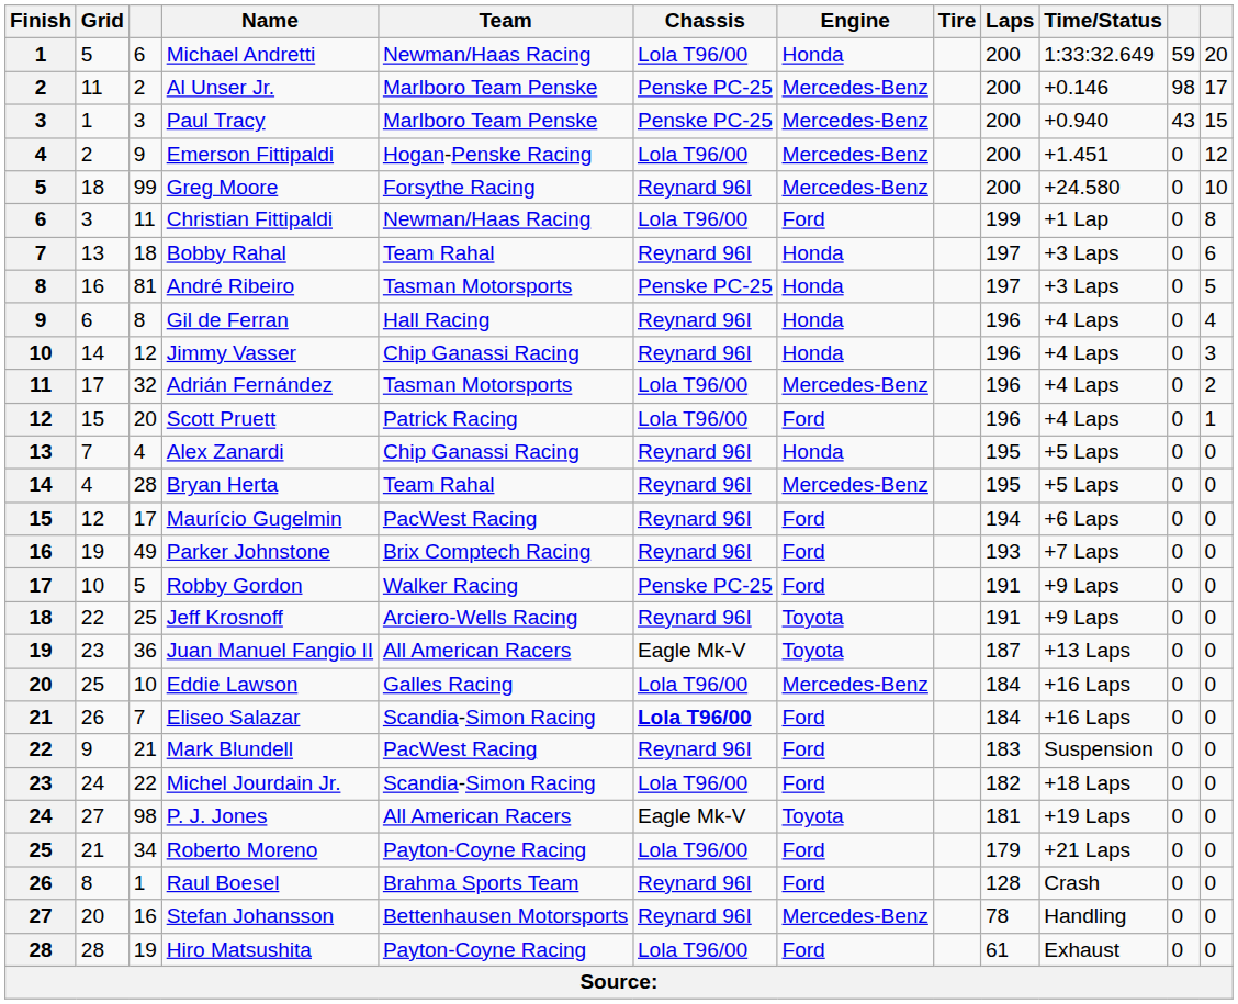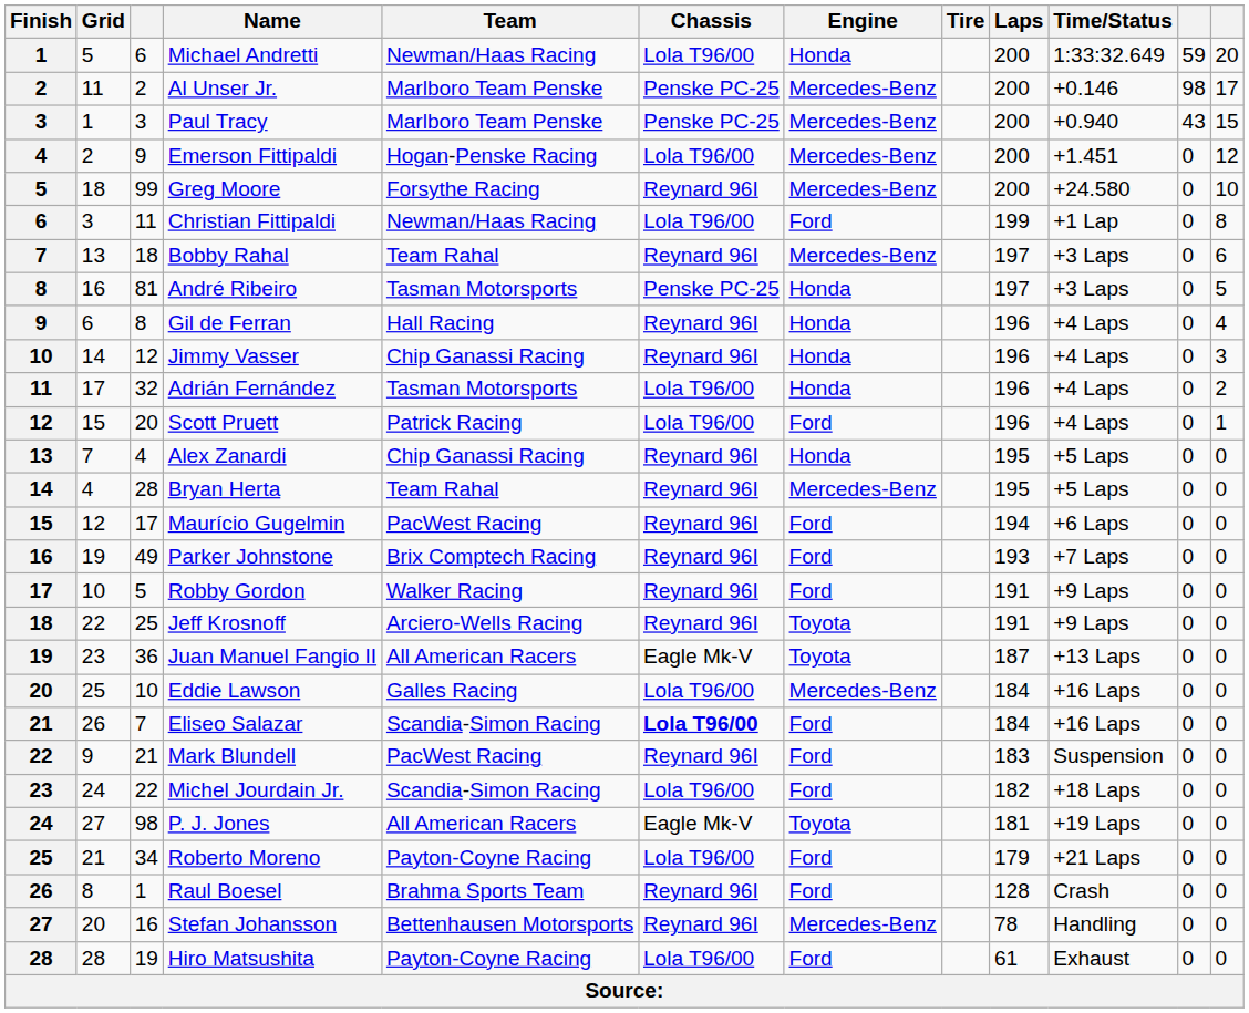 <table class="wikitable">
 <tr>
 <th>Finish</th>
 <th>Grid</th>
 <th></th>
 <th>Name</th>
 <th>Team</th>
 <th>Chassis</th>
 <th>Engine</th>
 <th>Tire</th>
 <th>Laps</th>
 <th>Time/Status</th>
 <th></th>
 <th></th>
 </tr>
 <tr>
 <th>1</th>
 <td>5</td>
 <td>6</td>
 <td> <a href='#'>Michael Andretti</a></td>
 <td><a href='#'>Newman/Haas Racing</a></td>
 <td><a href='#'>Lola T96/00</a></td>
 <td><a href='#'>Honda</a></td>
 <td></td>
 <td>200</td>
 <td>1:33:32.649</td>
 <td>59</td>
 <td>20</td>
 </tr>
 <tr>
 <th>2</th>
 <td>11</td>
 <td>2</td>
 <td> <a href='#'>Al Unser Jr.</a></td>
 <td><a href='#'>Marlboro Team Penske</a></td>
 <td><a href='#'>Penske PC-25</a></td>
 <td><a href='#'>Mercedes-Benz</a></td>
 <td></td>
 <td>200</td>
 <td>+0.146</td>
 <td>98</td>
 <td>17</td>
 </tr>
 <tr>
 <th>3</th>
 <td>1</td>
 <td>3</td>
 <td> <a href='#'>Paul Tracy</a></td>
 <td><a href='#'>Marlboro Team Penske</a></td>
 <td><a href='#'>Penske PC-25</a></td>
 <td><a href='#'>Mercedes-Benz</a></td>
 <td></td>
 <td>200</td>
 <td>+0.940</td>
 <td>43</td>
 <td>15</td>
 </tr>
 <tr>
 <th>4</th>
 <td>2</td>
 <td>9</td>
 <td> <a href='#'>Emerson Fittipaldi</a></td>
 <td><a href='#'>Hogan</a>-<a href='#'>Penske Racing</a></td>
 <td><a href='#'>Lola T96/00</a></td>
 <td><a href='#'>Mercedes-Benz</a></td>
 <td></td>
 <td>200</td>
 <td>+1.451</td>
 <td>0</td>
 <td>12</td>
 </tr>
 <tr>
 <th>5</th>
 <td>18</td>
 <td>99</td>
 <td> <a href='#'>Greg Moore</a></td>
 <td><a href='#'>Forsythe Racing</a></td>
 <td><a href='#'>Reynard 96I</a></td>
 <td><a href='#'>Mercedes-Benz</a></td>
 <td></td>
 <td>200</td>
 <td>+24.580</td>
 <td>0</td>
 <td>10</td>
 </tr>
 <tr>
 <th>6</th>
 <td>3</td>
 <td>11</td>
 <td> <a href='#'>Christian Fittipaldi</a></td>
 <td><a href='#'>Newman/Haas Racing</a></td>
 <td><a href='#'>Lola T96/00</a></td>
 <td><a href='#'>Ford</a></td>
 <td></td>
 <td>199</td>
 <td>+1 Lap</td>
 <td>0</td>
 <td>8</td>
 </tr>
 <tr>
 <th>7</th>
 <td>13</td>
 <td>18</td>
 <td> <a href='#'>Bobby Rahal</a></td>
 <td><a href='#'>Team Rahal</a></td>
 <td><a href='#'>Reynard 96I</a></td>
-<td><a href='#'>Honda</a></td>
+<td><a href='#'>Mercedes-Benz</a></td>
 <td></td>
 <td>197</td>
 <td>+3 Laps</td>
 <td>0</td>
 <td>6</td>
 </tr>
 <tr>
 <th>8</th>
 <td>16</td>
 <td>81</td>
 <td> <a href='#'>André Ribeiro</a></td>
 <td><a href='#'>Tasman Motorsports</a></td>
 <td><a href='#'>Penske PC-25</a></td>
 <td><a href='#'>Honda</a></td>
 <td></td>
 <td>197</td>
 <td>+3 Laps</td>
 <td>0</td>
 <td>5</td>
 </tr>
 <tr>
 <th>9</th>
 <td>6</td>
 <td>8</td>
 <td> <a href='#'>Gil de Ferran</a></td>
 <td><a href='#'>Hall Racing</a></td>
 <td><a href='#'>Reynard 96I</a></td>
 <td><a href='#'>Honda</a></td>
 <td></td>
 <td>196</td>
 <td>+4 Laps</td>
 <td>0</td>
 <td>4</td>
 </tr>
 <tr>
 <th>10</th>
 <td>14</td>
 <td>12</td>
 <td> <a href='#'>Jimmy Vasser</a></td>
 <td><a href='#'>Chip Ganassi Racing</a></td>
 <td><a href='#'>Reynard 96I</a></td>
 <td><a href='#'>Honda</a></td>
 <td></td>
 <td>196</td>
 <td>+4 Laps</td>
 <td>0</td>
 <td>3</td>
 </tr>
 <tr>
 <th>11</th>
 <td>17</td>
 <td>32</td>
 <td> <a href='#'>Adrián Fernández</a></td>
 <td><a href='#'>Tasman Motorsports</a></td>
 <td><a href='#'>Lola T96/00</a></td>
-<td><a href='#'>Mercedes-Benz</a></td>
+<td><a href='#'>Honda</a></td>
 <td></td>
 <td>196</td>
 <td>+4 Laps</td>
 <td>0</td>
 <td>2</td>
 </tr>
 <tr>
 <th>12</th>
 <td>15</td>
 <td>20</td>
 <td> <a href='#'>Scott Pruett</a></td>
 <td><a href='#'>Patrick Racing</a></td>
 <td><a href='#'>Lola T96/00</a></td>
 <td><a href='#'>Ford</a></td>
 <td></td>
 <td>196</td>
 <td>+4 Laps</td>
 <td>0</td>
 <td>1</td>
 </tr>
 <tr>
 <th>13</th>
 <td>7</td>
 <td>4</td>
 <td> <a href='#'>Alex Zanardi</a></td>
 <td><a href='#'>Chip Ganassi Racing</a></td>
 <td><a href='#'>Reynard 96I</a></td>
 <td><a href='#'>Honda</a></td>
 <td></td>
 <td>195</td>
 <td>+5 Laps</td>
 <td>0</td>
 <td>0</td>
 </tr>
 <tr>
 <th>14</th>
 <td>4</td>
 <td>28</td>
 <td> <a href='#'>Bryan Herta</a></td>
 <td><a href='#'>Team Rahal</a></td>
 <td><a href='#'>Reynard 96I</a></td>
 <td><a href='#'>Mercedes-Benz</a></td>
 <td></td>
 <td>195</td>
 <td>+5 Laps</td>
 <td>0</td>
 <td>0</td>
 </tr>
 <tr>
 <th>15</th>
 <td>12</td>
 <td>17</td>
 <td> <a href='#'>Maurício Gugelmin</a></td>
 <td><a href='#'>PacWest Racing</a></td>
 <td><a href='#'>Reynard 96I</a></td>
 <td><a href='#'>Ford</a></td>
 <td></td>
 <td>194</td>
 <td>+6 Laps</td>
 <td>0</td>
 <td>0</td>
 </tr>
 <tr>
 <th>16</th>
 <td>19</td>
 <td>49</td>
 <td> <a href='#'>Parker Johnstone</a></td>
 <td><a href='#'>Brix Comptech Racing</a></td>
 <td><a href='#'>Reynard 96I</a></td>
 <td><a href='#'>Ford</a></td>
 <td></td>
 <td>193</td>
 <td>+7 Laps</td>
 <td>0</td>
 <td>0</td>
 </tr>
 <tr>
 <th>17</th>
 <td>10</td>
 <td>5</td>
 <td> <a href='#'>Robby Gordon</a></td>
 <td><a href='#'>Walker Racing</a></td>
-<td><a href='#'>Penske PC-25</a></td>
+<td><a href='#'>Reynard 96I</a></td>
 <td><a href='#'>Ford</a></td>
 <td></td>
 <td>191</td>
 <td>+9 Laps</td>
 <td>0</td>
 <td>0</td>
 </tr>
 <tr>
 <th>18</th>
 <td>22</td>
 <td>25</td>
 <td> <a href='#'>Jeff Krosnoff</a></td>
 <td><a href='#'>Arciero-Wells Racing</a></td>
 <td><a href='#'>Reynard 96I</a></td>
 <td><a href='#'>Toyota</a></td>
 <td></td>
 <td>191</td>
 <td>+9 Laps</td>
 <td>0</td>
 <td>0</td>
 </tr>
 <tr>
 <th>19</th>
 <td>23</td>
 <td>36</td>
 <td> <a href='#'>Juan Manuel Fangio II</a></td>
 <td><a href='#'>All American Racers</a></td>
 <td>Eagle Mk-V</td>
 <td><a href='#'>Toyota</a></td>
 <td></td>
 <td>187</td>
 <td>+13 Laps</td>
 <td>0</td>
 <td>0</td>
 </tr>
 <tr>
 <th>20</th>
 <td>25</td>
 <td>10</td>
 <td> <a href='#'>Eddie Lawson</a></td>
 <td><a href='#'>Galles Racing</a></td>
 <td><a href='#'>Lola T96/00</a></td>
 <td><a href='#'>Mercedes-Benz</a></td>
 <td></td>
 <td>184</td>
 <td>+16 Laps</td>
 <td>0</td>
 <td>0</td>
 </tr>
 <tr>
 <th>21</th>
 <td>26</td>
 <td>7</td>
 <td> <a href='#'>Eliseo Salazar</a></td>
 <td><a href='#'>Scandia</a>-<a href='#'>Simon Racing</a></td>
 <td><strong><a href='#'>Lola T96/00</a></strong></td>
 <td><a href='#'>Ford</a></td>
 <td></td>
 <td>184</td>
 <td>+16 Laps</td>
 <td>0</td>
 <td>0</td>
 </tr>
 <tr>
 <th>22</th>
 <td>9</td>
 <td>21</td>
 <td> <a href='#'>Mark Blundell</a></td>
 <td><a href='#'>PacWest Racing</a></td>
 <td><a href='#'>Reynard 96I</a></td>
 <td><a href='#'>Ford</a></td>
 <td></td>
 <td>183</td>
 <td>Suspension</td>
 <td>0</td>
 <td>0</td>
 </tr>
 <tr>
 <th>23</th>
 <td>24</td>
 <td>22</td>
 <td> <a href='#'>Michel Jourdain Jr.</a></td>
 <td><a href='#'>Scandia</a>-<a href='#'>Simon Racing</a></td>
 <td><a href='#'>Lola T96/00</a></td>
 <td><a href='#'>Ford</a></td>
 <td></td>
 <td>182</td>
 <td>+18 Laps</td>
 <td>0</td>
 <td>0</td>
 </tr>
 <tr>
 <th>24</th>
 <td>27</td>
 <td>98</td>
 <td> <a href='#'>P. J. Jones</a></td>
 <td><a href='#'>All American Racers</a></td>
 <td>Eagle Mk-V</td>
 <td><a href='#'>Toyota</a></td>
 <td></td>
 <td>181</td>
 <td>+19 Laps</td>
 <td>0</td>
 <td>0</td>
 </tr>
 <tr>
 <th>25</th>
 <td>21</td>
 <td>34</td>
 <td> <a href='#'>Roberto Moreno</a></td>
 <td><a href='#'>Payton-Coyne Racing</a></td>
 <td><a href='#'>Lola T96/00</a></td>
 <td><a href='#'>Ford</a></td>
 <td></td>
 <td>179</td>
 <td>+21 Laps</td>
 <td>0</td>
 <td>0</td>
 </tr>
 <tr>
 <th>26</th>
 <td>8</td>
 <td>1</td>
 <td> <a href='#'>Raul Boesel</a></td>
 <td><a href='#'>Brahma Sports Team</a></td>
 <td><a href='#'>Reynard 96I</a></td>
 <td><a href='#'>Ford</a></td>
 <td></td>
 <td>128</td>
 <td>Crash</td>
 <td>0</td>
 <td>0</td>
 </tr>
 <tr>
 <th>27</th>
 <td>20</td>
 <td>16</td>
 <td> <a href='#'>Stefan Johansson</a></td>
 <td><a href='#'>Bettenhausen Motorsports</a></td>
 <td><a href='#'>Reynard 96I</a></td>
 <td><a href='#'>Mercedes-Benz</a></td>
 <td></td>
 <td>78</td>
 <td>Handling</td>
 <td>0</td>
 <td>0</td>
 </tr>
 <tr>
 <th>28</th>
 <td>28</td>
 <td>19</td>
 <td> <a href='#'>Hiro Matsushita</a></td>
 <td><a href='#'>Payton-Coyne Racing</a></td>
 <td><a href='#'>Lola T96/00</a></td>
 <td><a href='#'>Ford</a></td>
 <td></td>
 <td>61</td>
 <td>Exhaust</td>
 <td>0</td>
 <td>0</td>
 </tr>
 <tr>
 <th colspan="12">Source:</th>
 </tr>
 </table>
